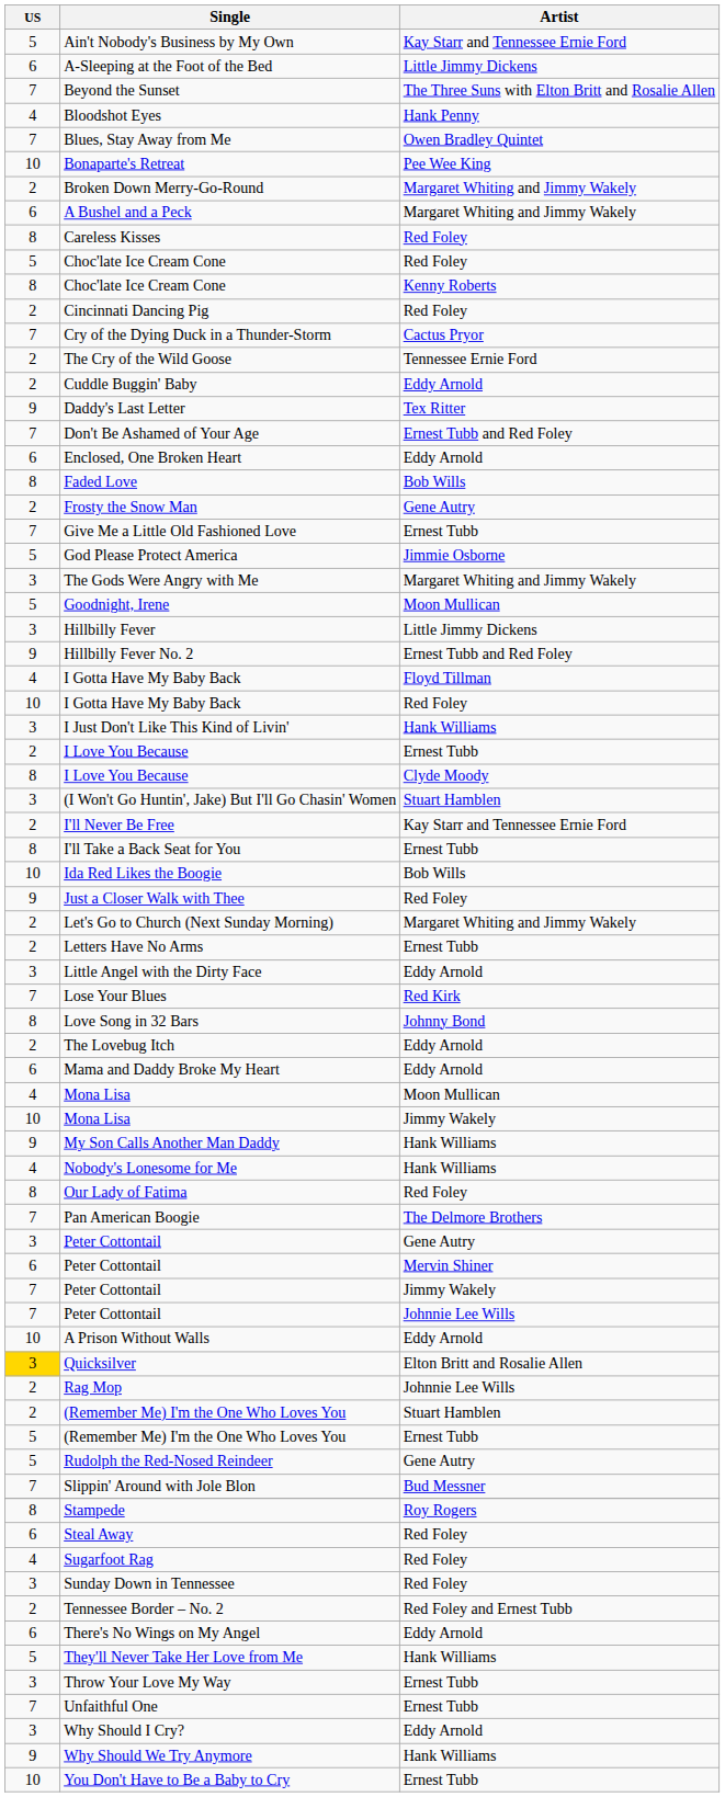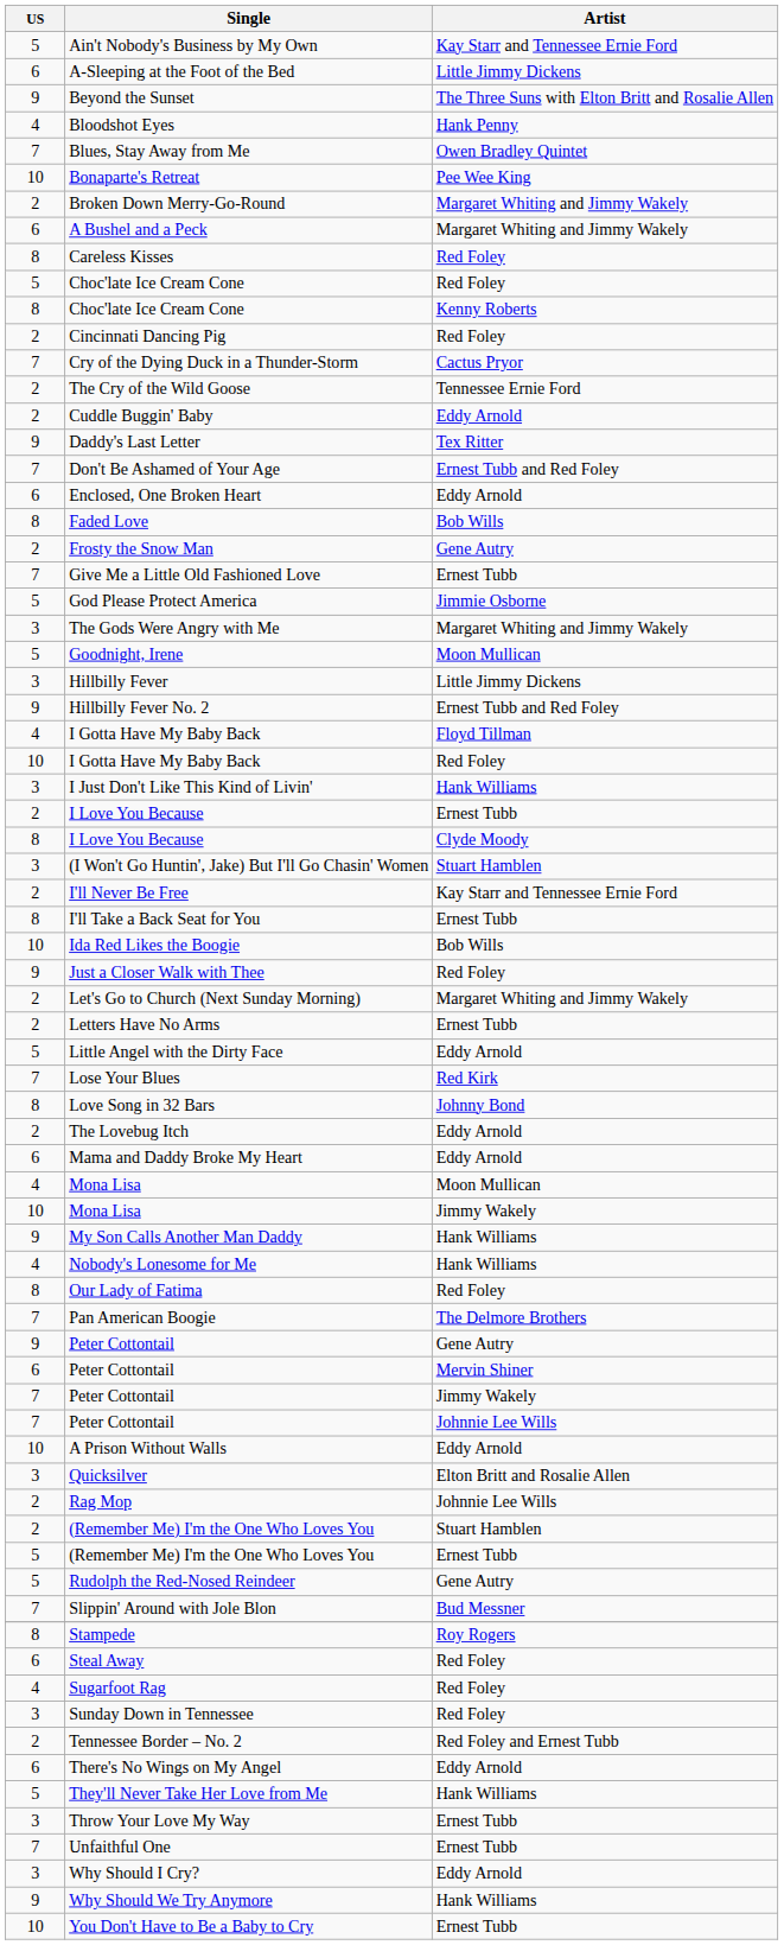 <table class="wikitable sortable">
 <tr>
 <th width="50"><small>US</small></th>
 <th>Single</th>
 <th>Artist</th>
 </tr>
 <tr>
 <td align="center">5</td>
 <td>Ain't Nobody's Business by My Own</td>
 <td><a href='#'>Kay Starr</a> and <a href='#'>Tennessee Ernie Ford</a></td>
 </tr>
 <tr>
 <td align="center">6</td>
 <td>A-Sleeping at the Foot of the Bed</td>
 <td><a href='#'>Little Jimmy Dickens</a></td>
 </tr>
 <tr>
-<td align="center">7</td>
+<td align="center">9</td>
 <td>Beyond the Sunset</td>
 <td><a href='#'>The Three Suns</a> with <a href='#'>Elton Britt</a> and <a href='#'>Rosalie Allen</a></td>
 </tr>
 <tr>
 <td align="center">4</td>
 <td>Bloodshot Eyes</td>
 <td><a href='#'>Hank Penny</a></td>
 </tr>
 <tr>
 <td align="center">7</td>
 <td>Blues, Stay Away from Me</td>
 <td><a href='#'>Owen Bradley Quintet</a></td>
 </tr>
 <tr>
 <td align="center">10</td>
 <td><a href='#'>Bonaparte's Retreat</a></td>
 <td><a href='#'>Pee Wee King</a></td>
 </tr>
 <tr>
 <td align="center">2</td>
 <td>Broken Down Merry-Go-Round</td>
 <td><a href='#'>Margaret Whiting</a> and <a href='#'>Jimmy Wakely</a></td>
 </tr>
 <tr>
 <td align="center">6</td>
 <td><a href='#'>A Bushel and a Peck</a></td>
 <td>Margaret Whiting and Jimmy Wakely</td>
 </tr>
 <tr>
 <td align="center">8</td>
 <td>Careless Kisses</td>
 <td><a href='#'>Red Foley</a></td>
 </tr>
 <tr>
 <td align="center">5</td>
 <td>Choc'late Ice Cream Cone</td>
 <td>Red Foley</td>
 </tr>
 <tr>
 <td align="center">8</td>
 <td>Choc'late Ice Cream Cone</td>
 <td><a href='#'>Kenny Roberts</a></td>
 </tr>
 <tr>
 <td align="center">2</td>
 <td>Cincinnati Dancing Pig</td>
 <td>Red Foley</td>
 </tr>
 <tr>
 <td align="center">7</td>
 <td>Cry of the Dying Duck in a Thunder-Storm</td>
 <td><a href='#'>Cactus Pryor</a></td>
 </tr>
 <tr>
 <td align="center">2</td>
 <td>The Cry of the Wild Goose</td>
 <td>Tennessee Ernie Ford</td>
 </tr>
 <tr>
 <td align="center">2</td>
 <td>Cuddle Buggin' Baby</td>
 <td><a href='#'>Eddy Arnold</a></td>
 </tr>
 <tr>
 <td align="center">9</td>
 <td>Daddy's Last Letter</td>
 <td><a href='#'>Tex Ritter</a></td>
 </tr>
 <tr>
 <td align="center">7</td>
 <td>Don't Be Ashamed of Your Age</td>
 <td><a href='#'>Ernest Tubb</a> and Red Foley</td>
 </tr>
 <tr>
 <td align="center">6</td>
 <td>Enclosed, One Broken Heart</td>
 <td>Eddy Arnold</td>
 </tr>
 <tr>
 <td align="center">8</td>
 <td><a href='#'>Faded Love</a></td>
 <td><a href='#'>Bob Wills</a></td>
 </tr>
 <tr>
 <td align="center">2</td>
 <td><a href='#'>Frosty the Snow Man</a></td>
 <td><a href='#'>Gene Autry</a></td>
 </tr>
 <tr>
 <td align="center">7</td>
 <td>Give Me a Little Old Fashioned Love</td>
 <td>Ernest Tubb</td>
 </tr>
 <tr>
 <td align="center">5</td>
 <td>God Please Protect America</td>
 <td><a href='#'>Jimmie Osborne</a></td>
 </tr>
 <tr>
 <td align="center">3</td>
 <td>The Gods Were Angry with Me</td>
 <td>Margaret Whiting and Jimmy Wakely</td>
 </tr>
 <tr>
 <td align="center">5</td>
 <td><a href='#'>Goodnight, Irene</a></td>
 <td><a href='#'>Moon Mullican</a></td>
 </tr>
 <tr>
 <td align="center">3</td>
 <td>Hillbilly Fever</td>
 <td>Little Jimmy Dickens</td>
 </tr>
 <tr>
 <td align="center">9</td>
 <td>Hillbilly Fever No. 2</td>
 <td>Ernest Tubb and Red Foley</td>
 </tr>
 <tr>
 <td align="center">4</td>
 <td>I Gotta Have My Baby Back</td>
 <td><a href='#'>Floyd Tillman</a></td>
 </tr>
 <tr>
 <td align="center">10</td>
 <td>I Gotta Have My Baby Back</td>
 <td>Red Foley</td>
 </tr>
 <tr>
 <td align="center">3</td>
 <td>I Just Don't Like This Kind of Livin'</td>
 <td><a href='#'>Hank Williams</a></td>
 </tr>
 <tr>
 <td align="center">2</td>
 <td><a href='#'>I Love You Because</a></td>
 <td>Ernest Tubb</td>
 </tr>
 <tr>
 <td align="center">8</td>
 <td><a href='#'>I Love You Because</a></td>
 <td><a href='#'>Clyde Moody</a></td>
 </tr>
 <tr>
 <td align="center">3</td>
 <td>(I Won't Go Huntin', Jake) But I'll Go Chasin' Women</td>
 <td><a href='#'>Stuart Hamblen</a></td>
 </tr>
 <tr>
 <td align="center">2</td>
 <td><a href='#'>I'll Never Be Free</a></td>
 <td>Kay Starr and Tennessee Ernie Ford</td>
 </tr>
 <tr>
 <td align="center">8</td>
 <td>I'll Take a Back Seat for You</td>
 <td>Ernest Tubb</td>
 </tr>
 <tr>
 <td align="center">10</td>
 <td><a href='#'>Ida Red Likes the Boogie</a></td>
 <td>Bob Wills</td>
 </tr>
 <tr>
 <td align="center">9</td>
 <td><a href='#'>Just a Closer Walk with Thee</a></td>
 <td>Red Foley</td>
 </tr>
 <tr>
 <td align="center">2</td>
 <td>Let's Go to Church (Next Sunday Morning)</td>
 <td>Margaret Whiting and Jimmy Wakely</td>
 </tr>
 <tr>
 <td align="center">2</td>
 <td>Letters Have No Arms</td>
 <td>Ernest Tubb</td>
 </tr>
 <tr>
-<td align="center">3</td>
+<td align="center">5</td>
 <td>Little Angel with the Dirty Face</td>
 <td>Eddy Arnold</td>
 </tr>
 <tr>
 <td align="center">7</td>
 <td>Lose Your Blues</td>
 <td><a href='#'>Red Kirk</a></td>
 </tr>
 <tr>
 <td align="center">8</td>
 <td>Love Song in 32 Bars</td>
 <td><a href='#'>Johnny Bond</a></td>
 </tr>
 <tr>
 <td align="center">2</td>
 <td>The Lovebug Itch</td>
 <td>Eddy Arnold</td>
 </tr>
 <tr>
 <td align="center">6</td>
 <td>Mama and Daddy Broke My Heart</td>
 <td>Eddy Arnold</td>
 </tr>
 <tr>
 <td align="center">4</td>
 <td><a href='#'>Mona Lisa</a></td>
 <td>Moon Mullican</td>
 </tr>
 <tr>
 <td align="center">10</td>
 <td><a href='#'>Mona Lisa</a></td>
 <td>Jimmy Wakely</td>
 </tr>
 <tr>
 <td align="center">9</td>
 <td><a href='#'>My Son Calls Another Man Daddy</a></td>
 <td>Hank Williams</td>
 </tr>
 <tr>
 <td align="center">4</td>
 <td><a href='#'>Nobody's Lonesome for Me</a></td>
 <td>Hank Williams</td>
 </tr>
 <tr>
 <td align="center">8</td>
 <td><a href='#'>Our Lady of Fatima</a></td>
 <td>Red Foley</td>
 </tr>
 <tr>
 <td align="center">7</td>
 <td>Pan American Boogie</td>
 <td><a href='#'>The Delmore Brothers</a></td>
 </tr>
 <tr>
-<td align="center">3</td>
+<td align="center">9</td>
 <td><a href='#'>Peter Cottontail</a></td>
 <td>Gene Autry</td>
 </tr>
 <tr>
 <td align="center">6</td>
 <td>Peter Cottontail</td>
 <td><a href='#'>Mervin Shiner</a></td>
 </tr>
 <tr>
 <td align="center">7</td>
 <td>Peter Cottontail</td>
 <td>Jimmy Wakely</td>
 </tr>
 <tr>
 <td align="center">7</td>
 <td>Peter Cottontail</td>
 <td><a href='#'>Johnnie Lee Wills</a></td>
 </tr>
 <tr>
 <td align="center">10</td>
 <td>A Prison Without Walls</td>
 <td>Eddy Arnold</td>
 </tr>
 <tr>
-<td align="center" style="background: gold;">3</td>
+<td align="center">3</td>
 <td><a href='#'>Quicksilver</a></td>
 <td>Elton Britt and Rosalie Allen</td>
 </tr>
 <tr>
 <td align="center">2</td>
 <td><a href='#'>Rag Mop</a></td>
 <td>Johnnie Lee Wills</td>
 </tr>
 <tr>
 <td align="center">2</td>
 <td><a href='#'>(Remember Me) I'm the One Who Loves You</a></td>
 <td>Stuart Hamblen</td>
 </tr>
 <tr>
 <td align="center">5</td>
 <td>(Remember Me) I'm the One Who Loves You</td>
 <td>Ernest Tubb</td>
 </tr>
 <tr>
 <td align="center">5</td>
 <td><a href='#'>Rudolph the Red-Nosed Reindeer</a></td>
 <td>Gene Autry</td>
 </tr>
 <tr>
 <td align="center">7</td>
 <td>Slippin' Around with Jole Blon</td>
 <td><a href='#'>Bud Messner</a></td>
 </tr>
 <tr>
 </tr>
 <tr>
 <td align="center">8</td>
 <td><a href='#'>Stampede</a></td>
 <td><a href='#'>Roy Rogers</a></td>
 </tr>
 <tr>
 <td align="center">6</td>
 <td><a href='#'>Steal Away</a></td>
 <td>Red Foley</td>
 </tr>
 <tr>
 <td align="center">4</td>
 <td><a href='#'>Sugarfoot Rag</a></td>
 <td>Red Foley</td>
 </tr>
 <tr>
 <td align="center">3</td>
 <td>Sunday Down in Tennessee</td>
 <td>Red Foley</td>
 </tr>
 <tr>
 <td align="center">2</td>
 <td>Tennessee Border – No. 2</td>
 <td>Red Foley and Ernest Tubb</td>
 </tr>
 <tr>
 <td align="center">6</td>
 <td>There's No Wings on My Angel</td>
 <td>Eddy Arnold</td>
 </tr>
 <tr>
 <td align="center">5</td>
 <td><a href='#'>They'll Never Take Her Love from Me</a></td>
 <td>Hank Williams</td>
 </tr>
 <tr>
 <td align="center">3</td>
 <td>Throw Your Love My Way</td>
 <td>Ernest Tubb</td>
 </tr>
 <tr>
 <td align="center">7</td>
 <td>Unfaithful One</td>
 <td>Ernest Tubb</td>
 </tr>
 <tr>
 <td align="center">3</td>
 <td>Why Should I Cry?</td>
 <td>Eddy Arnold</td>
 </tr>
 <tr>
 <td align="center">9</td>
 <td><a href='#'>Why Should We Try Anymore</a></td>
 <td>Hank Williams</td>
 </tr>
 <tr>
 <td align="center">10</td>
 <td><a href='#'>You Don't Have to Be a Baby to Cry</a></td>
 <td>Ernest Tubb</td>
 </tr>
 </table>
